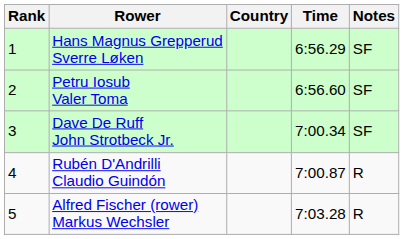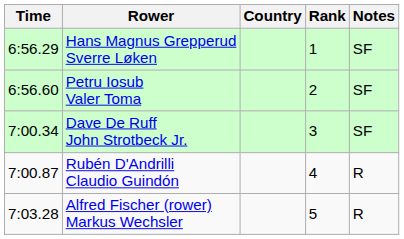 <table class="wikitable">
 <tr>
-<th>Rank</th>
+<th>Time</th>
 <th>Rower</th>
 <th>Country</th>
-<th>Time</th>
+<th>Rank</th>
 <th>Notes</th>
 </tr>
 <tr bgcolor=ccffcc>
-<td>1</td>
+<td>6:56.29</td>
 <td><a href='#'>Hans Magnus Grepperud</a><br><a href='#'>Sverre Løken</a></td>
 <td></td>
-<td>6:56.29</td>
+<td>1</td>
 <td>SF</td>
 </tr>
 <tr bgcolor=ccffcc>
-<td>2</td>
+<td>6:56.60</td>
 <td><a href='#'>Petru Iosub</a><br><a href='#'>Valer Toma</a></td>
 <td></td>
-<td>6:56.60</td>
+<td>2</td>
 <td>SF</td>
 </tr>
 <tr bgcolor=ccffcc>
-<td>3</td>
+<td>7:00.34</td>
 <td><a href='#'>Dave De Ruff</a><br><a href='#'>John Strotbeck Jr.</a></td>
 <td></td>
-<td>7:00.34</td>
+<td>3</td>
 <td>SF</td>
 </tr>
 <tr>
-<td>4</td>
+<td>7:00.87</td>
 <td><a href='#'>Rubén D'Andrilli</a><br><a href='#'>Claudio Guindón</a></td>
 <td></td>
-<td>7:00.87</td>
+<td>4</td>
 <td>R</td>
 </tr>
 <tr>
-<td>5</td>
+<td>7:03.28</td>
 <td><a href='#'>Alfred Fischer (rower)</a><br><a href='#'>Markus Wechsler</a></td>
 <td></td>
-<td>7:03.28</td>
+<td>5</td>
 <td>R</td>
 </tr>
 </table>
